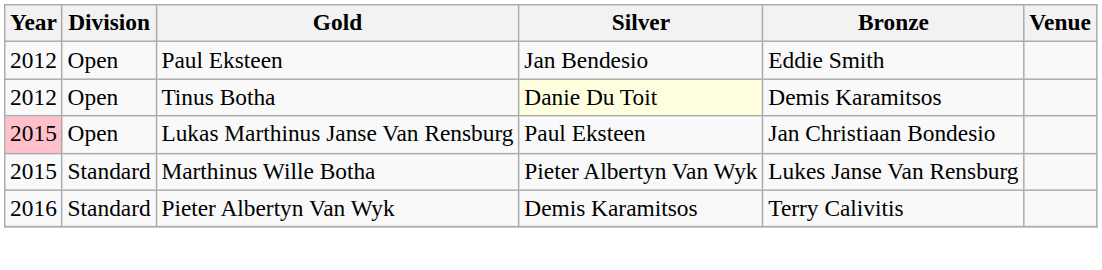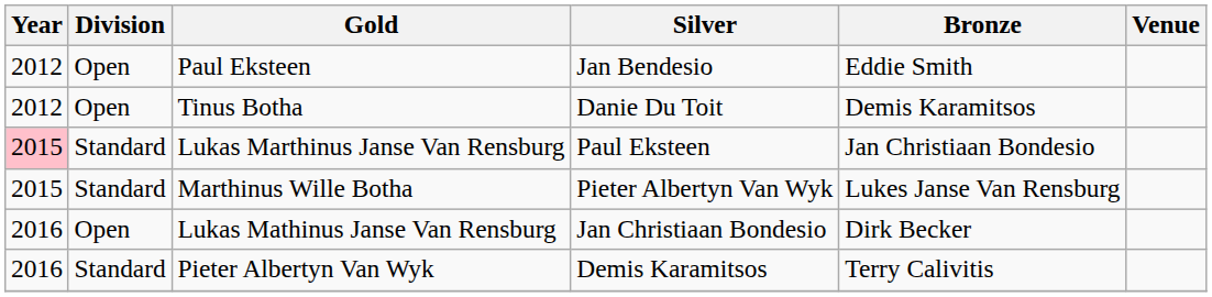 <table class="wikitable sortable" style="text-align: left;">
 <tr>
 <th>Year</th>
 <th>Division</th>
 <th> Gold</th>
 <th> Silver</th>
 <th> Bronze</th>
 <th>Venue</th>
 </tr>
 <tr>
 <td>2012</td>
 <td>Open</td>
 <td> Paul Eksteen</td>
 <td> Jan Bendesio</td>
 <td> Eddie Smith</td>
 <td></td>
 </tr>
 <tr>
 <td>2012</td>
 <td>Open</td>
 <td> Tinus Botha</td>
-<td style="background: lightyellow;"> Danie Du Toit</td>
+<td> Danie Du Toit</td>
 <td> Demis Karamitsos</td>
 <td></td>
 </tr>
 <tr>
 <td style="background: pink;">2015</td>
-<td>Open</td>
+<td>Standard</td>
 <td> Lukas Marthinus Janse Van Rensburg</td>
 <td> Paul Eksteen</td>
 <td> Jan Christiaan Bondesio</td>
 <td></td>
 </tr>
 <tr>
 <td>2015</td>
 <td>Standard</td>
 <td> Marthinus Wille Botha</td>
 <td> Pieter Albertyn Van Wyk</td>
 <td> Lukes Janse Van Rensburg</td>
 <td></td>
 </tr>
 <tr>
 <td>2016</td>
+<td>Open</td>
+<td> Lukas Mathinus Janse Van Rensburg</td>
+<td> Jan Christiaan Bondesio</td>
+<td> Dirk Becker</td>
+<td></td>
+</tr>
+<tr>
+<td>2016</td>
 <td>Standard</td>
 <td> Pieter Albertyn Van Wyk</td>
 <td> Demis Karamitsos</td>
 <td> Terry Calivitis</td>
 <td></td>
 </tr>
 <tr>
 </tr>
 </table>
